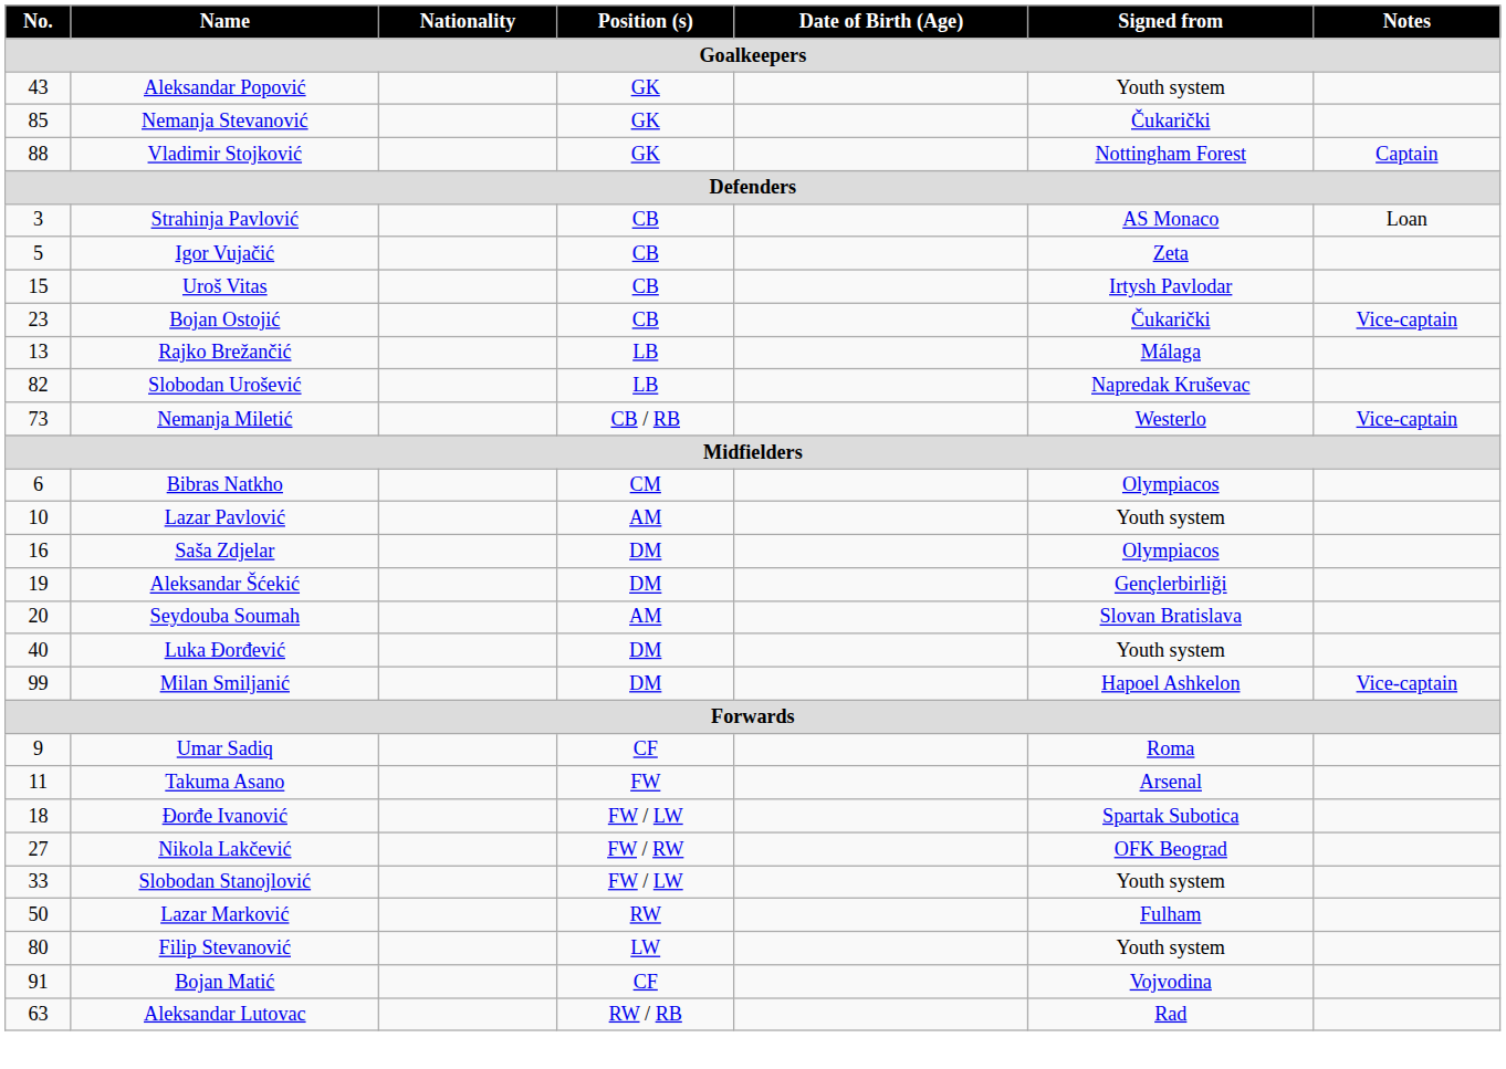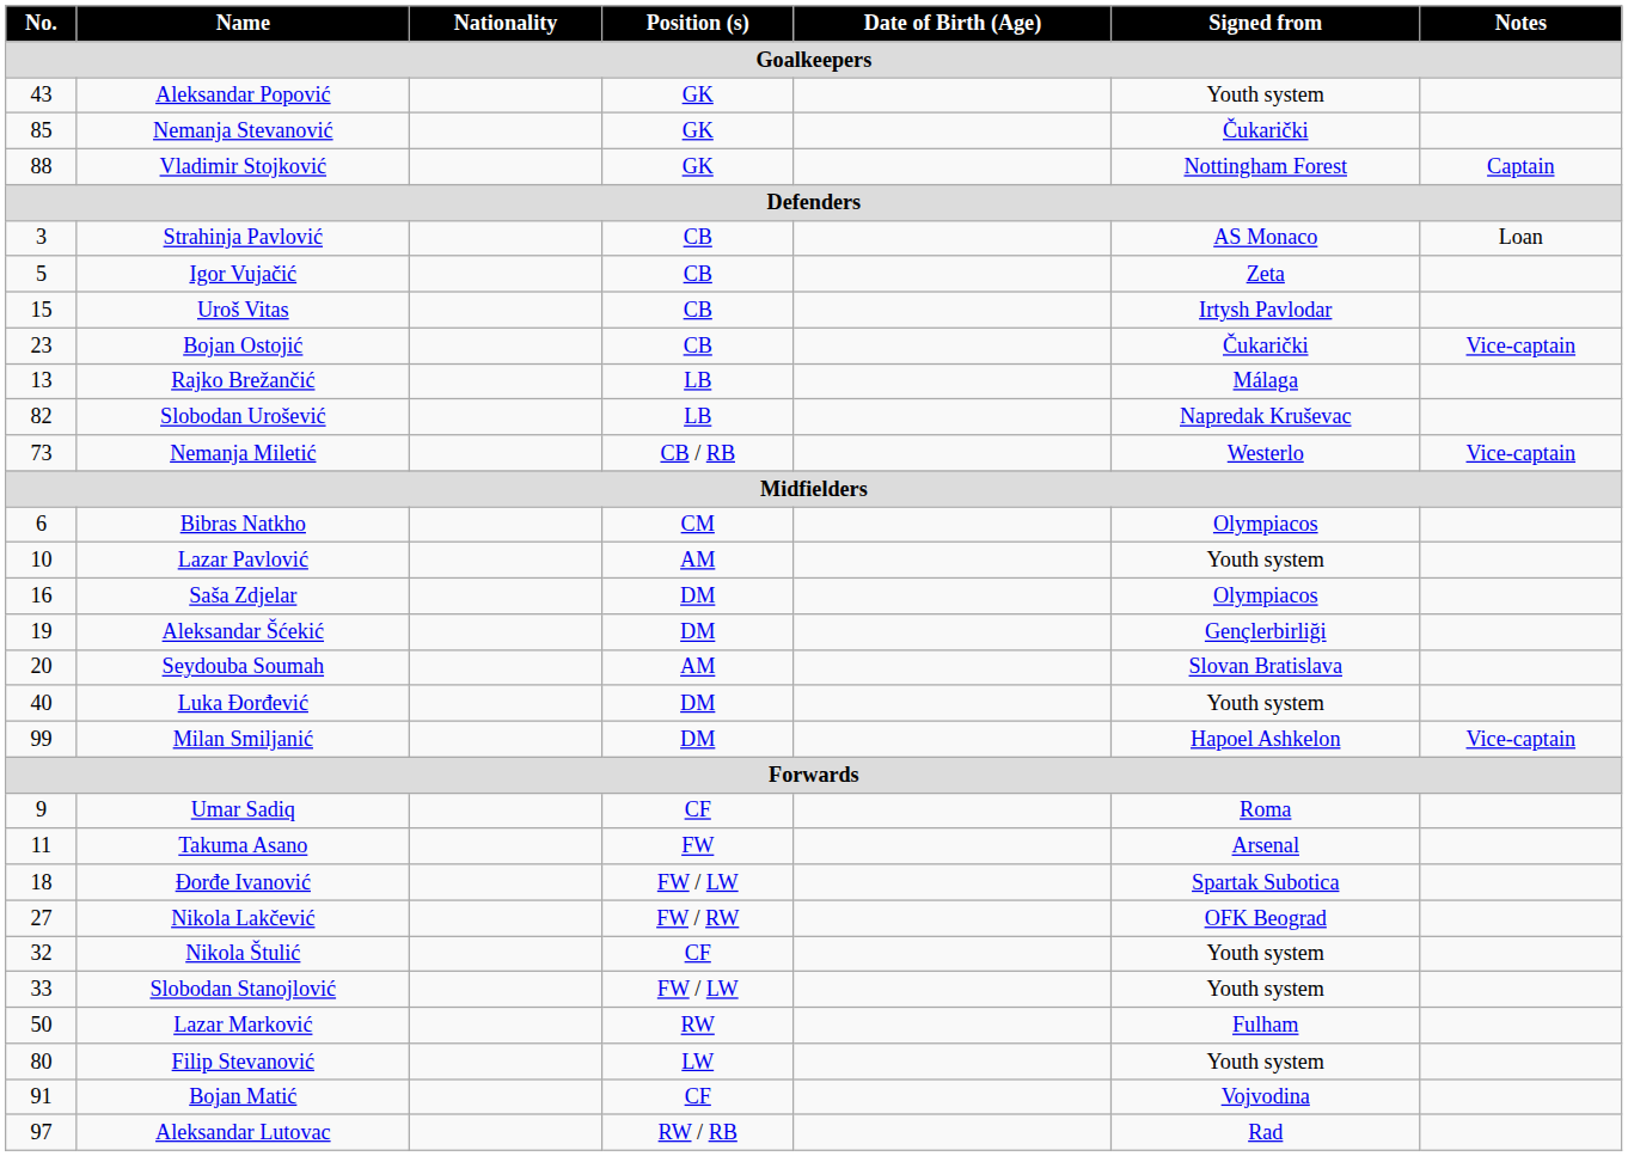 <table class="wikitable" style="text-align:center; font-size:90%; width:85%;">
 <tr>
 <th style="background:#000000; color:white; text-align:center;">No.</th>
 <th style="background:#000000; color:white; text-align:center;">Name</th>
 <th style="background:#000000; color:white; text-align:center;">Nationality</th>
 <th style="background:#000000; color:white; text-align:center;">Position (s)</th>
 <th style="background:#000000; color:white; text-align:center;">Date of Birth (Age)</th>
 <th style="background:#000000; color:white; text-align:center;">Signed from</th>
 <th style="background:#000000; color:white; text-align:center;">Notes</th>
 </tr>
 <tr>
 <th colspan="7" style="background:#dcdcdc; text-align:center;">Goalkeepers</th>
 </tr>
 <tr>
 <td>43</td>
 <td><a href='#'>Aleksandar Popović</a></td>
 <td></td>
 <td><a href='#'>GK</a></td>
 <td></td>
 <td>Youth system</td>
 <td></td>
 </tr>
 <tr>
 <td>85</td>
 <td><a href='#'>Nemanja Stevanović</a></td>
 <td></td>
 <td><a href='#'>GK</a></td>
 <td></td>
 <td> <a href='#'>Čukarički</a></td>
 <td></td>
 </tr>
 <tr>
 <td>88</td>
 <td><a href='#'>Vladimir Stojković</a></td>
 <td></td>
 <td><a href='#'>GK</a></td>
 <td></td>
 <td> <a href='#'>Nottingham Forest</a></td>
 <td><a href='#'>Captain</a></td>
 </tr>
 <tr>
 <th colspan="7" style="background:#dcdcdc; text-align:center;">Defenders</th>
 </tr>
 <tr>
 <td>3</td>
 <td><a href='#'>Strahinja Pavlović</a></td>
 <td></td>
 <td><a href='#'>CB</a></td>
 <td></td>
 <td> <a href='#'>AS Monaco</a></td>
 <td>Loan</td>
 </tr>
 <tr>
 <td>5</td>
 <td><a href='#'>Igor Vujačić</a></td>
 <td></td>
 <td><a href='#'>CB</a></td>
 <td></td>
 <td> <a href='#'>Zeta</a></td>
 <td></td>
 </tr>
 <tr>
 <td>15</td>
 <td><a href='#'>Uroš Vitas</a></td>
 <td></td>
 <td><a href='#'>CB</a></td>
 <td></td>
 <td> <a href='#'>Irtysh Pavlodar</a></td>
 <td></td>
 </tr>
 <tr>
 <td>23</td>
 <td><a href='#'>Bojan Ostojić</a></td>
 <td></td>
 <td><a href='#'>CB</a></td>
 <td></td>
 <td> <a href='#'>Čukarički</a></td>
 <td><a href='#'>Vice-captain</a></td>
 </tr>
 <tr>
 <td>13</td>
 <td><a href='#'>Rajko Brežančić</a></td>
 <td></td>
 <td><a href='#'>LB</a></td>
 <td></td>
 <td> <a href='#'>Málaga</a></td>
 <td></td>
 </tr>
 <tr>
 <td>82</td>
 <td><a href='#'>Slobodan Urošević</a></td>
 <td></td>
 <td><a href='#'>LB</a></td>
 <td></td>
 <td> <a href='#'>Napredak Kruševac</a></td>
 <td></td>
 </tr>
 <tr>
 <td>73</td>
 <td><a href='#'>Nemanja Miletić</a></td>
 <td></td>
 <td><a href='#'>CB</a> / <a href='#'>RB</a></td>
 <td></td>
 <td> <a href='#'>Westerlo</a></td>
 <td><a href='#'>Vice-captain</a></td>
 </tr>
 <tr>
 <th colspan="7" style="background:#dcdcdc; text-align:center;">Midfielders</th>
 </tr>
 <tr>
 <td>6</td>
 <td><a href='#'>Bibras Natkho</a></td>
 <td></td>
 <td><a href='#'>CM</a></td>
 <td></td>
 <td> <a href='#'>Olympiacos</a></td>
 <td></td>
 </tr>
 <tr>
 <td>10</td>
 <td><a href='#'>Lazar Pavlović</a></td>
 <td></td>
 <td><a href='#'>AM</a></td>
 <td></td>
 <td>Youth system</td>
 <td></td>
 </tr>
 <tr>
 <td>16</td>
 <td><a href='#'>Saša Zdjelar</a></td>
 <td></td>
 <td><a href='#'>DM</a></td>
 <td></td>
 <td> <a href='#'>Olympiacos</a></td>
 <td></td>
 </tr>
 <tr>
 <td>19</td>
 <td><a href='#'>Aleksandar Šćekić</a></td>
 <td></td>
 <td><a href='#'>DM</a></td>
 <td></td>
 <td> <a href='#'>Gençlerbirliği</a></td>
 <td></td>
 </tr>
 <tr>
 <td>20</td>
 <td><a href='#'>Seydouba Soumah</a></td>
 <td></td>
 <td><a href='#'>AM</a></td>
 <td></td>
 <td> <a href='#'>Slovan Bratislava</a></td>
 <td></td>
 </tr>
 <tr>
 <td>40</td>
 <td><a href='#'>Luka Đorđević</a></td>
 <td></td>
 <td><a href='#'>DM</a></td>
 <td></td>
 <td>Youth system</td>
 <td></td>
 </tr>
 <tr>
 <td>99</td>
 <td><a href='#'>Milan Smiljanić</a></td>
 <td></td>
 <td><a href='#'>DM</a></td>
 <td></td>
 <td> <a href='#'>Hapoel Ashkelon</a></td>
 <td><a href='#'>Vice-captain</a></td>
 </tr>
 <tr>
 <th colspan="7" style="background:#dcdcdc; text-align:center;">Forwards</th>
 </tr>
 <tr>
 <td>9</td>
 <td><a href='#'>Umar Sadiq</a></td>
 <td></td>
 <td><a href='#'>CF</a></td>
 <td></td>
 <td> <a href='#'>Roma</a></td>
 <td></td>
 </tr>
 <tr>
 <td>11</td>
 <td><a href='#'>Takuma Asano</a></td>
 <td></td>
 <td><a href='#'>FW</a></td>
 <td></td>
 <td> <a href='#'>Arsenal</a></td>
 <td></td>
 </tr>
 <tr>
 <td>18</td>
 <td><a href='#'>Đorđe Ivanović</a></td>
 <td></td>
 <td><a href='#'>FW</a> / <a href='#'>LW</a></td>
 <td></td>
 <td> <a href='#'>Spartak Subotica</a></td>
 <td></td>
 </tr>
 <tr>
 <td>27</td>
 <td><a href='#'>Nikola Lakčević</a></td>
 <td></td>
 <td><a href='#'>FW</a> / <a href='#'>RW</a></td>
 <td></td>
 <td> <a href='#'>OFK Beograd</a></td>
 <td></td>
 </tr>
 <tr>
+<td>32</td>
+<td><a href='#'>Nikola Štulić</a></td>
+<td></td>
+<td><a href='#'>CF</a></td>
+<td></td>
+<td>Youth system</td>
+<td></td>
+</tr>
+<tr>
 <td>33</td>
 <td><a href='#'>Slobodan Stanojlović</a></td>
 <td></td>
 <td><a href='#'>FW</a> / <a href='#'>LW</a></td>
 <td></td>
 <td>Youth system</td>
 <td></td>
 </tr>
 <tr>
 <td>50</td>
 <td><a href='#'>Lazar Marković</a></td>
 <td></td>
 <td><a href='#'>RW</a></td>
 <td></td>
 <td> <a href='#'>Fulham</a></td>
 <td></td>
 </tr>
 <tr>
 <td>80</td>
 <td><a href='#'>Filip Stevanović</a></td>
 <td></td>
 <td><a href='#'>LW</a></td>
 <td></td>
 <td>Youth system</td>
 <td></td>
 </tr>
 <tr>
 <td>91</td>
 <td><a href='#'>Bojan Matić</a></td>
 <td></td>
 <td><a href='#'>CF</a></td>
 <td></td>
 <td> <a href='#'>Vojvodina</a></td>
 <td></td>
 </tr>
 <tr>
-<td>63</td>
+<td>97</td>
 <td><a href='#'>Aleksandar Lutovac</a></td>
 <td></td>
 <td><a href='#'>RW</a> / <a href='#'>RB</a></td>
 <td></td>
 <td> <a href='#'>Rad</a></td>
 <td></td>
 </tr>
 </table>
